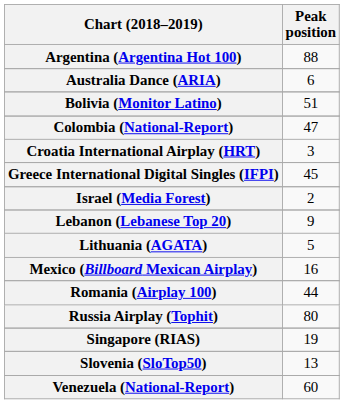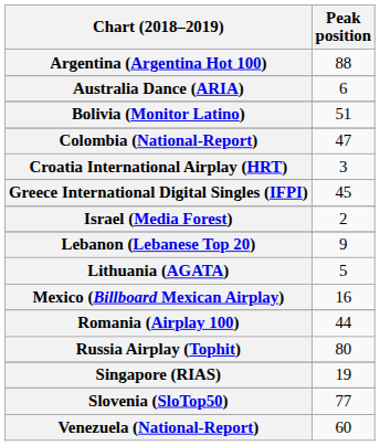 <table class="wikitable sortable plainrowheaders" style="text-align:center">
 <tr>
 <th scope="col">Chart (2018–2019)</th>
 <th scope="col">Peak<br>position</th>
 </tr>
 <tr>
 <th scope="row">Argentina (<a href='#'>Argentina Hot 100</a>)</th>
 <td>88</td>
 </tr>
 <tr>
 </tr>
 <tr>
 <th scope="row">Australia Dance (<a href='#'>ARIA</a>)</th>
 <td>6</td>
 </tr>
 <tr>
 </tr>
 <tr>
 </tr>
 <tr>
 </tr>
 <tr>
 </tr>
 <tr>
 </tr>
 <tr>
 <th scope="row">Bolivia (<a href='#'>Monitor Latino</a>)</th>
 <td>51</td>
 </tr>
 <tr>
 </tr>
 <tr>
 </tr>
 <tr>
 <th scope="row">Colombia (<a href='#'>National-Report</a>)</th>
 <td>47</td>
 </tr>
 <tr>
 <th scope="row">Croatia International Airplay (<a href='#'>HRT</a>)</th>
 <td>3</td>
 </tr>
 <tr>
 </tr>
 <tr>
 </tr>
 <tr>
 </tr>
 <tr>
 </tr>
 <tr>
 <th scope="row">Greece International Digital Singles (<a href='#'>IFPI</a>)</th>
 <td>45</td>
 </tr>
 <tr>
 </tr>
 <tr>
 </tr>
 <tr>
 </tr>
 <tr>
 </tr>
 <tr>
 <th scope="row">Israel (<a href='#'>Media Forest</a>)</th>
 <td>2</td>
 </tr>
 <tr>
 </tr>
 <tr>
 </tr>
 <tr>
 <th scope="row">Lebanon (<a href='#'>Lebanese Top 20</a>)</th>
 <td>9</td>
 </tr>
 <tr>
 <th scope="row">Lithuania (<a href='#'>AGATA</a>)</th>
 <td>5</td>
 </tr>
 <tr>
 <th scope="row">Mexico (<a href='#'><em>Billboard</em> Mexican Airplay</a>)</th>
 <td>16</td>
 </tr>
 <tr>
 </tr>
 <tr>
 </tr>
 <tr>
 </tr>
 <tr>
 </tr>
 <tr>
 </tr>
 <tr>
 </tr>
 <tr>
 <th scope="row">Romania (<a href='#'>Airplay 100</a>)</th>
 <td>44</td>
 </tr>
 <tr>
 <th scope="row">Russia Airplay (<a href='#'>Tophit</a>)</th>
 <td>80</td>
 </tr>
 <tr>
 </tr>
 <tr>
 <th scope="row">Singapore (RIAS)</th>
 <td>19</td>
 </tr>
 <tr>
 </tr>
 <tr>
 </tr>
 <tr>
 <th scope="row">Slovenia (<a href='#'>SloTop50</a>)</th>
-<td>13</td>
+<td>77</td>
 </tr>
 <tr>
 </tr>
 <tr>
 </tr>
 <tr>
 </tr>
 <tr>
 </tr>
 <tr>
 </tr>
 <tr>
 </tr>
 <tr>
 </tr>
 <tr>
 </tr>
 <tr>
 <th scope="row">Venezuela (<a href='#'>National-Report</a>)</th>
 <td>60</td>
 </tr>
 </table>
